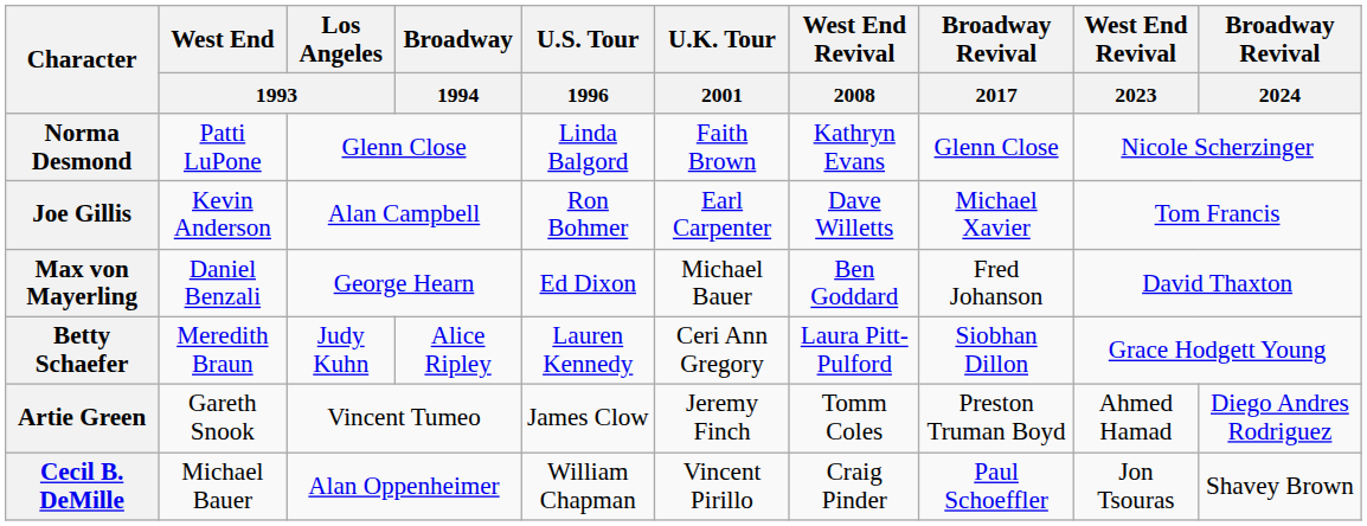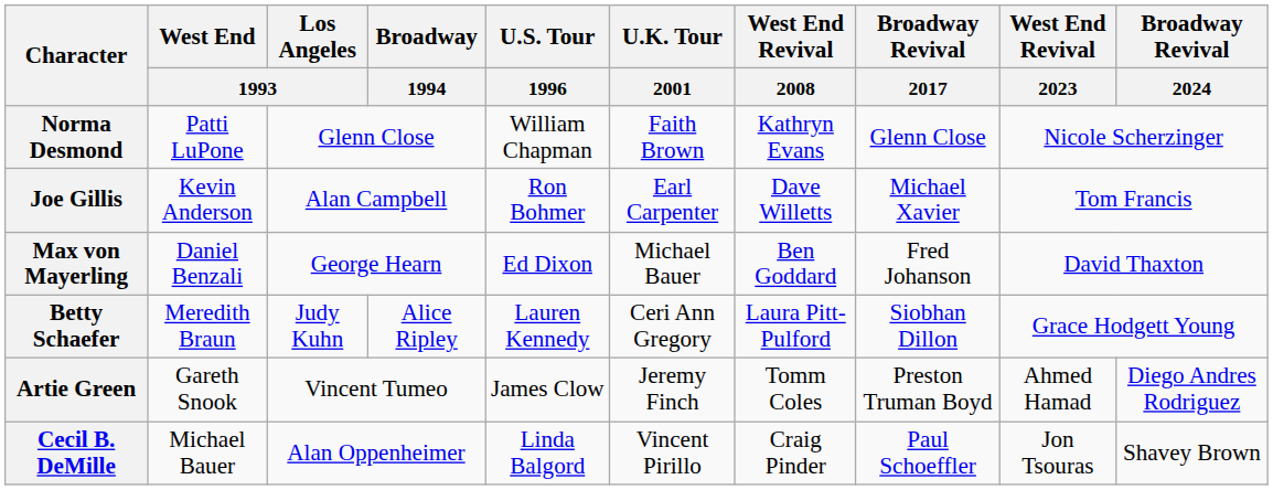 <table class="wikitable" style="width:1050;">
 <tr>
 <th rowspan=2>Character</th>
 <th>West End</th>
 <th>Los Angeles</th>
 <th>Broadway</th>
 <th>U.S. Tour</th>
 <th>U.K. Tour</th>
 <th>West End Revival</th>
 <th>Broadway Revival</th>
 <th>West End Revival</th>
 <th>Broadway Revival</th>
 </tr>
 <tr>
 <th colspan=2><small>1993</small></th>
 <th><small>1994</small></th>
 <th><small>1996</small></th>
 <th><small>2001</small></th>
 <th><small>2008</small></th>
 <th><small>2017</small></th>
 <th><small>2023</small></th>
 <th><small>2024</small></th>
 </tr>
 <tr>
 <th>Norma Desmond</th>
 <td colspan='1' align=center><a href='#'>Patti LuPone</a></td>
 <td colspan='2' align=center><a href='#'>Glenn Close</a></td>
-<td colspan='1' align=center><a href='#'>Linda Balgord</a></td>
+<td colspan='1' align=center>William Chapman</td>
 <td align=center><a href='#'>Faith Brown</a></td>
 <td colspan='1' align=center><a href='#'>Kathryn Evans</a></td>
 <td colspan='1' align=center><a href='#'>Glenn Close</a></td>
 <td colspan='2' align=center><a href='#'>Nicole Scherzinger</a></td>
 </tr>
 <tr>
 <th>Joe Gillis</th>
 <td colspan='1' align=center><a href='#'>Kevin Anderson</a></td>
 <td colspan='2' align=center><a href='#'>Alan Campbell</a></td>
 <td colspan='1' align=center><a href='#'>Ron Bohmer</a></td>
 <td align=center><a href='#'>Earl Carpenter</a></td>
 <td colspan='1' align=center><a href='#'>Dave Willetts</a></td>
 <td colspan='1' align=center><a href='#'>Michael Xavier</a></td>
 <td colspan='2' align=center><a href='#'>Tom Francis</a></td>
 </tr>
 <tr>
 <th>Max von Mayerling</th>
 <td colspan='1' align=center><a href='#'>Daniel Benzali</a></td>
 <td colspan='2' align=center><a href='#'>George Hearn</a></td>
 <td colspan='1' align=center><a href='#'>Ed Dixon</a></td>
 <td align=center>Michael Bauer</td>
 <td colspan='1' align=center><a href='#'>Ben Goddard</a></td>
 <td colspan='1' align=center>Fred Johanson</td>
 <td colspan='2' align=center><a href='#'>David Thaxton</a></td>
 </tr>
 <tr>
 <th>Betty Schaefer</th>
 <td colspan='1' align=center><a href='#'>Meredith Braun</a></td>
 <td colspan='1' align=center><a href='#'>Judy Kuhn</a></td>
 <td colspan='1' align=center><a href='#'>Alice Ripley</a></td>
 <td colspan='1' align=center><a href='#'>Lauren Kennedy</a></td>
 <td align=center>Ceri Ann Gregory</td>
 <td colspan='1' align=center><a href='#'>Laura Pitt-Pulford</a></td>
 <td colspan='1' align=center><a href='#'>Siobhan Dillon</a></td>
 <td colspan='2' align=center><a href='#'>Grace Hodgett Young</a></td>
 </tr>
 <tr>
 <th>Artie Green</th>
 <td colspan='1' align=center>Gareth Snook</td>
 <td colspan='2' align=center>Vincent Tumeo</td>
 <td colspan='1' align=center>James Clow</td>
 <td align=center>Jeremy Finch</td>
 <td colspan='1' align=center>Tomm Coles</td>
 <td colspan='1' align=center>Preston Truman Boyd</td>
 <td colspan='1' align=center>Ahmed Hamad</td>
 <td colspan='1' align=center><a href='#'>Diego Andres Rodriguez</a></td>
 </tr>
 <tr>
 <th><a href='#'>Cecil B. DeMille</a></th>
 <td colspan='1' align=center>Michael Bauer</td>
 <td colspan='2' align=center><a href='#'>Alan Oppenheimer</a></td>
-<td colspan='1' align=center>William Chapman</td>
+<td colspan='1' align=center><a href='#'>Linda Balgord</a></td>
 <td align=center>Vincent Pirillo</td>
 <td colspan='1' align=center>Craig Pinder</td>
 <td colspan='1' align=center><a href='#'>Paul Schoeffler</a></td>
 <td colspan='1' align=center>Jon Tsouras</td>
 <td colspan='1' align=center>Shavey Brown</td>
 </tr>
 </table>
